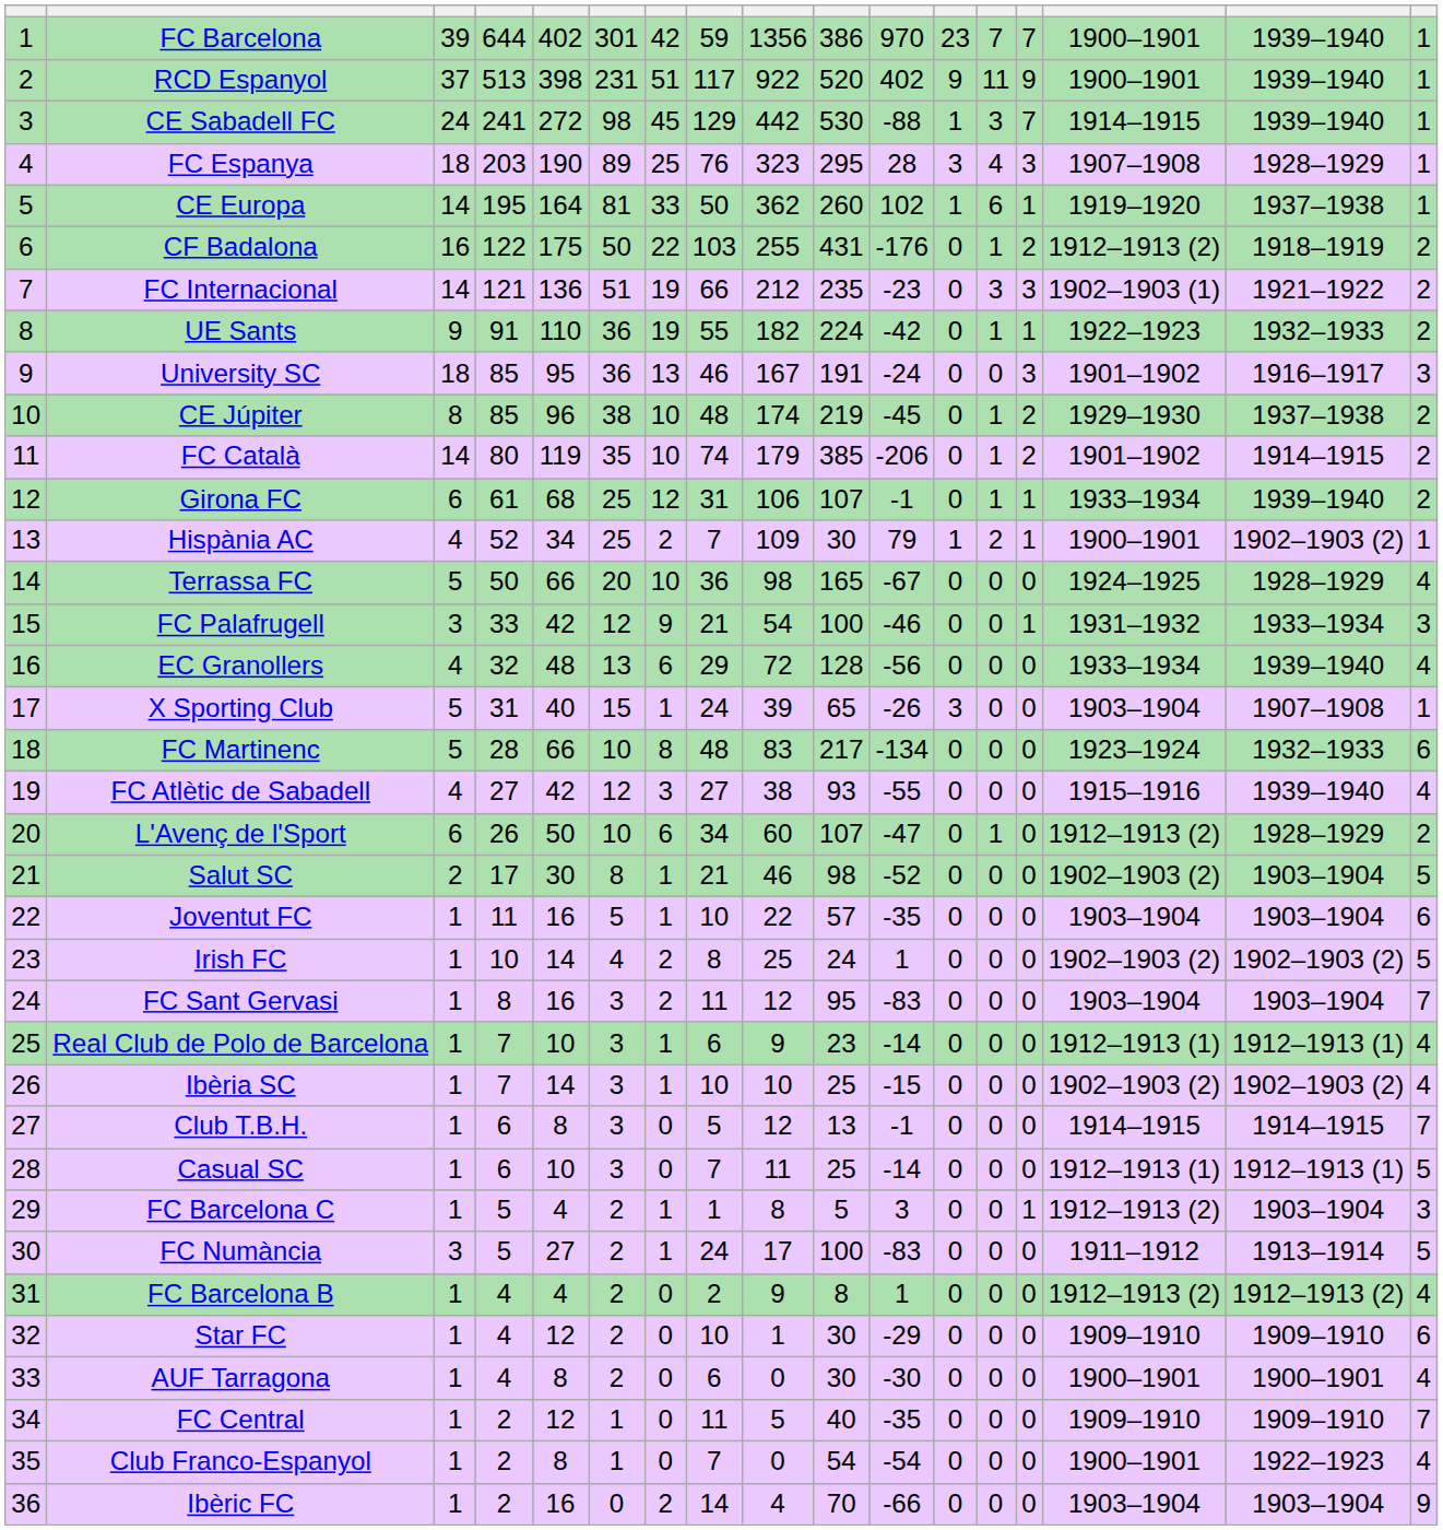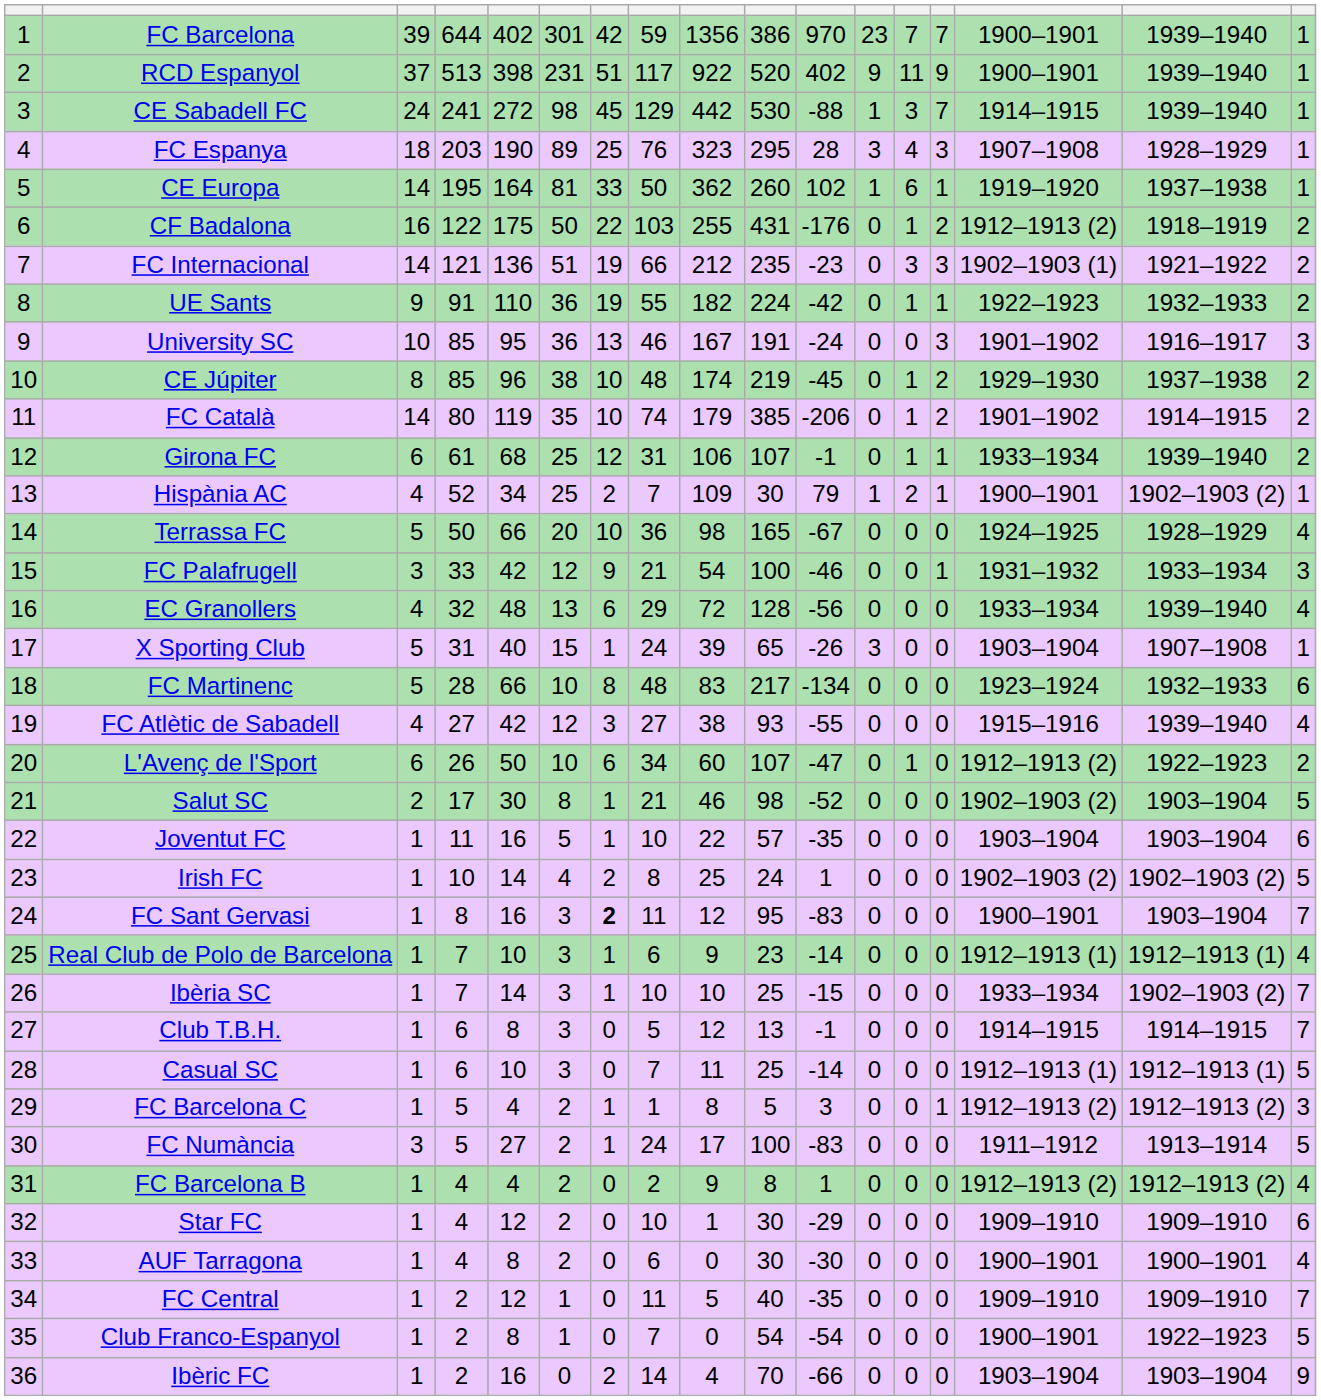 <table class="wikitable sortable" style="text-align:center;">
 <tr>
 <th></th>
 <th></th>
 <th></th>
 <th></th>
 <th></th>
 <th></th>
 <th></th>
 <th></th>
 <th></th>
 <th></th>
 <th></th>
 <th></th>
 <th></th>
 <th></th>
 <th></th>
 <th></th>
 <th></th>
 </tr>
 <tr style="text-align:center; background:#ace1af;">
 <td>1</td>
 <td><a href='#'>FC Barcelona</a></td>
 <td>39</td>
 <td>644</td>
 <td>402</td>
 <td>301</td>
 <td>42</td>
 <td>59</td>
 <td>1356</td>
 <td>386</td>
 <td>970</td>
 <td>23</td>
 <td>7</td>
 <td>7</td>
 <td>1900–1901</td>
 <td>1939–1940</td>
 <td>1</td>
 </tr>
 <tr style="text-align:center; background:#ace1af;">
 <td>2</td>
 <td><a href='#'>RCD Espanyol</a></td>
 <td>37</td>
 <td>513</td>
 <td>398</td>
 <td>231</td>
 <td>51</td>
 <td>117</td>
 <td>922</td>
 <td>520</td>
 <td>402</td>
 <td>9</td>
 <td>11</td>
 <td>9</td>
 <td>1900–1901</td>
 <td>1939–1940</td>
 <td>1</td>
 </tr>
 <tr style="text-align:center; background:#ace1af;">
 <td>3</td>
 <td><a href='#'>CE Sabadell FC</a></td>
 <td>24</td>
 <td>241</td>
 <td>272</td>
 <td>98</td>
 <td>45</td>
 <td>129</td>
 <td>442</td>
 <td>530</td>
 <td>-88</td>
 <td>1</td>
 <td>3</td>
 <td>7</td>
 <td>1914–1915</td>
 <td>1939–1940</td>
 <td>1</td>
 </tr>
 <tr style="text-align:center;  background:#ebc9fe;">
 <td>4</td>
 <td><a href='#'>FC Espanya</a></td>
 <td>18</td>
 <td>203</td>
 <td>190</td>
 <td>89</td>
 <td>25</td>
 <td>76</td>
 <td>323</td>
 <td>295</td>
 <td>28</td>
 <td>3</td>
 <td>4</td>
 <td>3</td>
 <td>1907–1908</td>
 <td>1928–1929</td>
 <td>1</td>
 </tr>
 <tr style="text-align:center; background:#ace1af;">
 <td>5</td>
 <td><a href='#'>CE Europa</a></td>
 <td>14</td>
 <td>195</td>
 <td>164</td>
 <td>81</td>
 <td>33</td>
 <td>50</td>
 <td>362</td>
 <td>260</td>
 <td>102</td>
 <td>1</td>
 <td>6</td>
 <td>1</td>
 <td>1919–1920</td>
 <td>1937–1938</td>
 <td>1</td>
 </tr>
 <tr style="text-align:center; background:#ace1af;">
 <td>6</td>
 <td><a href='#'>CF Badalona</a></td>
 <td>16</td>
 <td>122</td>
 <td>175</td>
 <td>50</td>
 <td>22</td>
 <td>103</td>
 <td>255</td>
 <td>431</td>
 <td>-176</td>
 <td>0</td>
 <td>1</td>
 <td>2</td>
 <td>1912–1913 (2)</td>
 <td>1918–1919</td>
 <td>2</td>
 </tr>
 <tr style="text-align:center;  background:#ebc9fe;">
 <td>7</td>
 <td><a href='#'>FC Internacional</a></td>
 <td>14</td>
 <td>121</td>
 <td>136</td>
 <td>51</td>
 <td>19</td>
 <td>66</td>
 <td>212</td>
 <td>235</td>
 <td>-23</td>
 <td>0</td>
 <td>3</td>
 <td>3</td>
 <td>1902–1903 (1)</td>
 <td>1921–1922</td>
 <td>2</td>
 </tr>
 <tr style="text-align:center; background:#ace1af;">
 <td>8</td>
 <td><a href='#'>UE Sants</a></td>
 <td>9</td>
 <td>91</td>
 <td>110</td>
 <td>36</td>
 <td>19</td>
 <td>55</td>
 <td>182</td>
 <td>224</td>
 <td>-42</td>
 <td>0</td>
 <td>1</td>
 <td>1</td>
 <td>1922–1923</td>
 <td>1932–1933</td>
 <td>2</td>
 </tr>
 <tr style="text-align:center;  background:#ebc9fe;">
 <td>9</td>
 <td><a href='#'>University SC</a></td>
-<td>18</td>
+<td>10</td>
 <td>85</td>
 <td>95</td>
 <td>36</td>
 <td>13</td>
 <td>46</td>
 <td>167</td>
 <td>191</td>
 <td>-24</td>
 <td>0</td>
 <td>0</td>
 <td>3</td>
 <td>1901–1902</td>
 <td>1916–1917</td>
 <td>3</td>
 </tr>
 <tr style="text-align:center; background:#ace1af;">
 <td>10</td>
 <td><a href='#'>CE Júpiter</a></td>
 <td>8</td>
 <td>85</td>
 <td>96</td>
 <td>38</td>
 <td>10</td>
 <td>48</td>
 <td>174</td>
 <td>219</td>
 <td>-45</td>
 <td>0</td>
 <td>1</td>
 <td>2</td>
 <td>1929–1930</td>
 <td>1937–1938</td>
 <td>2</td>
 </tr>
 <tr style="text-align:center;  background:#ebc9fe;">
 <td>11</td>
 <td><a href='#'>FC Català</a></td>
 <td>14</td>
 <td>80</td>
 <td>119</td>
 <td>35</td>
 <td>10</td>
 <td>74</td>
 <td>179</td>
 <td>385</td>
 <td>-206</td>
 <td>0</td>
 <td>1</td>
 <td>2</td>
 <td>1901–1902</td>
 <td>1914–1915</td>
 <td>2</td>
 </tr>
 <tr style="text-align:center; background:#ace1af;">
 <td>12</td>
 <td><a href='#'>Girona FC</a></td>
 <td>6</td>
 <td>61</td>
 <td>68</td>
 <td>25</td>
 <td>12</td>
 <td>31</td>
 <td>106</td>
 <td>107</td>
 <td>-1</td>
 <td>0</td>
 <td>1</td>
 <td>1</td>
 <td>1933–1934</td>
 <td>1939–1940</td>
 <td>2</td>
 </tr>
 <tr style="text-align:center;  background:#ebc9fe;">
 <td>13</td>
 <td><a href='#'>Hispània AC</a></td>
 <td>4</td>
 <td>52</td>
 <td>34</td>
 <td>25</td>
 <td>2</td>
 <td>7</td>
 <td>109</td>
 <td>30</td>
 <td>79</td>
 <td>1</td>
 <td>2</td>
 <td>1</td>
 <td>1900–1901</td>
 <td>1902–1903 (2)</td>
 <td>1</td>
 </tr>
 <tr style="text-align:center; background:#ace1af;">
 <td>14</td>
 <td><a href='#'>Terrassa FC</a></td>
 <td>5</td>
 <td>50</td>
 <td>66</td>
 <td>20</td>
 <td>10</td>
 <td>36</td>
 <td>98</td>
 <td>165</td>
 <td>-67</td>
 <td>0</td>
 <td>0</td>
 <td>0</td>
 <td>1924–1925</td>
 <td>1928–1929</td>
 <td>4</td>
 </tr>
 <tr style="text-align:center; background:#ace1af;">
 <td>15</td>
 <td><a href='#'>FC Palafrugell</a></td>
 <td>3</td>
 <td>33</td>
 <td>42</td>
 <td>12</td>
 <td>9</td>
 <td>21</td>
 <td>54</td>
 <td>100</td>
 <td>-46</td>
 <td>0</td>
 <td>0</td>
 <td>1</td>
 <td>1931–1932</td>
 <td>1933–1934</td>
 <td>3</td>
 </tr>
 <tr style="text-align:center; background:#ace1af;">
 <td>16</td>
 <td><a href='#'>EC Granollers</a></td>
 <td>4</td>
 <td>32</td>
 <td>48</td>
 <td>13</td>
 <td>6</td>
 <td>29</td>
 <td>72</td>
 <td>128</td>
 <td>-56</td>
 <td>0</td>
 <td>0</td>
 <td>0</td>
 <td>1933–1934</td>
 <td>1939–1940</td>
 <td>4</td>
 </tr>
 <tr style="text-align:center;  background:#ebc9fe;">
 <td>17</td>
 <td><a href='#'>X Sporting Club</a></td>
 <td>5</td>
 <td>31</td>
 <td>40</td>
 <td>15</td>
 <td>1</td>
 <td>24</td>
 <td>39</td>
 <td>65</td>
 <td>-26</td>
 <td>3</td>
 <td>0</td>
 <td>0</td>
 <td>1903–1904</td>
 <td>1907–1908</td>
 <td>1</td>
 </tr>
 <tr style="text-align:center; background:#ace1af;">
 <td>18</td>
 <td><a href='#'>FC Martinenc</a></td>
 <td>5</td>
 <td>28</td>
 <td>66</td>
 <td>10</td>
 <td>8</td>
 <td>48</td>
 <td>83</td>
 <td>217</td>
 <td>-134</td>
 <td>0</td>
 <td>0</td>
 <td>0</td>
 <td>1923–1924</td>
 <td>1932–1933</td>
 <td>6</td>
 </tr>
 <tr style="text-align:center;  background:#ebc9fe;">
 <td>19</td>
 <td><a href='#'>FC Atlètic de Sabadell</a></td>
 <td>4</td>
 <td>27</td>
 <td>42</td>
 <td>12</td>
 <td>3</td>
 <td>27</td>
 <td>38</td>
 <td>93</td>
 <td>-55</td>
 <td>0</td>
 <td>0</td>
 <td>0</td>
 <td>1915–1916</td>
 <td>1939–1940</td>
 <td>4</td>
 </tr>
 <tr style="text-align:center; background:#ace1af;">
 <td>20</td>
 <td><a href='#'>L'Avenç de l'Sport</a></td>
 <td>6</td>
 <td>26</td>
 <td>50</td>
 <td>10</td>
 <td>6</td>
 <td>34</td>
 <td>60</td>
 <td>107</td>
 <td>-47</td>
 <td>0</td>
 <td>1</td>
 <td>0</td>
 <td>1912–1913 (2)</td>
-<td>1928–1929</td>
+<td>1922–1923</td>
 <td>2</td>
 </tr>
 <tr style="text-align:center;  background:#ace1af;">
 <td>21</td>
 <td><a href='#'>Salut SC</a></td>
 <td>2</td>
 <td>17</td>
 <td>30</td>
 <td>8</td>
 <td>1</td>
 <td>21</td>
 <td>46</td>
 <td>98</td>
 <td>-52</td>
 <td>0</td>
 <td>0</td>
 <td>0</td>
 <td>1902–1903 (2)</td>
 <td>1903–1904</td>
 <td>5</td>
 </tr>
 <tr style="text-align:center;  background:#ebc9fe;">
 <td>22</td>
 <td><a href='#'>Joventut FC</a></td>
 <td>1</td>
 <td>11</td>
 <td>16</td>
 <td>5</td>
 <td>1</td>
 <td>10</td>
 <td>22</td>
 <td>57</td>
 <td>-35</td>
 <td>0</td>
 <td>0</td>
 <td>0</td>
 <td>1903–1904</td>
 <td>1903–1904</td>
 <td>6</td>
 </tr>
 <tr style="text-align:center;  background:#ebc9fe;">
 <td>23</td>
 <td><a href='#'>Irish FC</a></td>
 <td>1</td>
 <td>10</td>
 <td>14</td>
 <td>4</td>
 <td>2</td>
 <td>8</td>
 <td>25</td>
 <td>24</td>
 <td>1</td>
 <td>0</td>
 <td>0</td>
 <td>0</td>
 <td>1902–1903 (2)</td>
 <td>1902–1903 (2)</td>
 <td>5</td>
 </tr>
 <tr style="text-align:center;  background:#ebc9fe;">
 <td>24</td>
 <td><a href='#'>FC Sant Gervasi</a></td>
 <td>1</td>
 <td>8</td>
 <td>16</td>
 <td>3</td>
-<td>2</td>
+<td><strong>2</strong></td>
 <td>11</td>
 <td>12</td>
 <td>95</td>
 <td>-83</td>
 <td>0</td>
 <td>0</td>
 <td>0</td>
-<td>1903–1904</td>
+<td>1900–1901</td>
 <td>1903–1904</td>
 <td>7</td>
 </tr>
 <tr style="text-align:center; background:#ace1af;">
 <td>25</td>
 <td><a href='#'>Real Club de Polo de Barcelona</a></td>
 <td>1</td>
 <td>7</td>
 <td>10</td>
 <td>3</td>
 <td>1</td>
 <td>6</td>
 <td>9</td>
 <td>23</td>
 <td>-14</td>
 <td>0</td>
 <td>0</td>
 <td>0</td>
 <td>1912–1913 (1)</td>
 <td>1912–1913 (1)</td>
 <td>4</td>
 </tr>
 <tr style="text-align:center;  background:#ebc9fe;">
 <td>26</td>
 <td><a href='#'>Ibèria SC</a></td>
 <td>1</td>
 <td>7</td>
 <td>14</td>
 <td>3</td>
 <td>1</td>
 <td>10</td>
 <td>10</td>
 <td>25</td>
 <td>-15</td>
 <td>0</td>
 <td>0</td>
 <td>0</td>
+<td>1933–1934</td>
 <td>1902–1903 (2)</td>
-<td>1902–1903 (2)</td>
-<td>4</td>
+<td>7</td>
 </tr>
 <tr style="text-align:center;  background:#ebc9fe;">
 <td>27</td>
 <td><a href='#'>Club T.B.H.</a></td>
 <td>1</td>
 <td>6</td>
 <td>8</td>
 <td>3</td>
 <td>0</td>
 <td>5</td>
 <td>12</td>
 <td>13</td>
 <td>-1</td>
 <td>0</td>
 <td>0</td>
 <td>0</td>
 <td>1914–1915</td>
 <td>1914–1915</td>
 <td>7</td>
 </tr>
 <tr style="text-align:center;  background:#ebc9fe;">
 <td>28</td>
 <td><a href='#'>Casual SC</a></td>
 <td>1</td>
 <td>6</td>
 <td>10</td>
 <td>3</td>
 <td>0</td>
 <td>7</td>
 <td>11</td>
 <td>25</td>
 <td>-14</td>
 <td>0</td>
 <td>0</td>
 <td>0</td>
 <td>1912–1913 (1)</td>
 <td>1912–1913 (1)</td>
 <td>5</td>
 </tr>
 <tr style="text-align:center;  background:#ebc9fe;">
 <td>29</td>
 <td><a href='#'>FC Barcelona C</a></td>
 <td>1</td>
 <td>5</td>
 <td>4</td>
 <td>2</td>
 <td>1</td>
 <td>1</td>
 <td>8</td>
 <td>5</td>
 <td>3</td>
 <td>0</td>
 <td>0</td>
 <td>1</td>
 <td>1912–1913 (2)</td>
-<td>1903–1904</td>
+<td>1912–1913 (2)</td>
 <td>3</td>
 </tr>
 <tr style="text-align:center;  background:#ebc9fe;">
 <td>30</td>
 <td><a href='#'>FC Numància</a></td>
 <td>3</td>
 <td>5</td>
 <td>27</td>
 <td>2</td>
 <td>1</td>
 <td>24</td>
 <td>17</td>
 <td>100</td>
 <td>-83</td>
 <td>0</td>
 <td>0</td>
 <td>0</td>
 <td>1911–1912</td>
 <td>1913–1914</td>
 <td>5</td>
 </tr>
 <tr style="text-align:center; background:#ace1af;">
 <td>31</td>
 <td><a href='#'>FC Barcelona B</a></td>
 <td>1</td>
 <td>4</td>
 <td>4</td>
 <td>2</td>
 <td>0</td>
 <td>2</td>
 <td>9</td>
 <td>8</td>
 <td>1</td>
 <td>0</td>
 <td>0</td>
 <td>0</td>
 <td>1912–1913 (2)</td>
 <td>1912–1913 (2)</td>
 <td>4</td>
 </tr>
 <tr style="text-align:center;  background:#ebc9fe;">
 <td>32</td>
 <td><a href='#'>Star FC</a></td>
 <td>1</td>
 <td>4</td>
 <td>12</td>
 <td>2</td>
 <td>0</td>
 <td>10</td>
 <td>1</td>
 <td>30</td>
 <td>-29</td>
 <td>0</td>
 <td>0</td>
 <td>0</td>
 <td>1909–1910</td>
 <td>1909–1910</td>
 <td>6</td>
 </tr>
 <tr style="text-align:center;  background:#ebc9fe;">
 <td>33</td>
 <td><a href='#'>AUF Tarragona</a></td>
 <td>1</td>
 <td>4</td>
 <td>8</td>
 <td>2</td>
 <td>0</td>
 <td>6</td>
 <td>0</td>
 <td>30</td>
 <td>-30</td>
 <td>0</td>
 <td>0</td>
 <td>0</td>
 <td>1900–1901</td>
 <td>1900–1901</td>
 <td>4</td>
 </tr>
 <tr style="text-align:center;  background:#ebc9fe;">
 <td>34</td>
 <td><a href='#'>FC Central</a></td>
 <td>1</td>
 <td>2</td>
 <td>12</td>
 <td>1</td>
 <td>0</td>
 <td>11</td>
 <td>5</td>
 <td>40</td>
 <td>-35</td>
 <td>0</td>
 <td>0</td>
 <td>0</td>
 <td>1909–1910</td>
 <td>1909–1910</td>
 <td>7</td>
 </tr>
 <tr style="text-align:center;  background:#ebc9fe;">
 <td>35</td>
 <td><a href='#'>Club Franco-Espanyol</a></td>
 <td>1</td>
 <td>2</td>
 <td>8</td>
 <td>1</td>
 <td>0</td>
 <td>7</td>
 <td>0</td>
 <td>54</td>
 <td>-54</td>
 <td>0</td>
 <td>0</td>
 <td>0</td>
 <td>1900–1901</td>
 <td>1922–1923</td>
-<td>4</td>
+<td>5</td>
 </tr>
 <tr style="text-align:center;  background:#ebc9fe;">
 <td>36</td>
 <td><a href='#'>Ibèric FC</a></td>
 <td>1</td>
 <td>2</td>
 <td>16</td>
 <td>0</td>
 <td>2</td>
 <td>14</td>
 <td>4</td>
 <td>70</td>
 <td>-66</td>
 <td>0</td>
 <td>0</td>
 <td>0</td>
 <td>1903–1904</td>
 <td>1903–1904</td>
 <td>9</td>
 </tr>
 </table>
